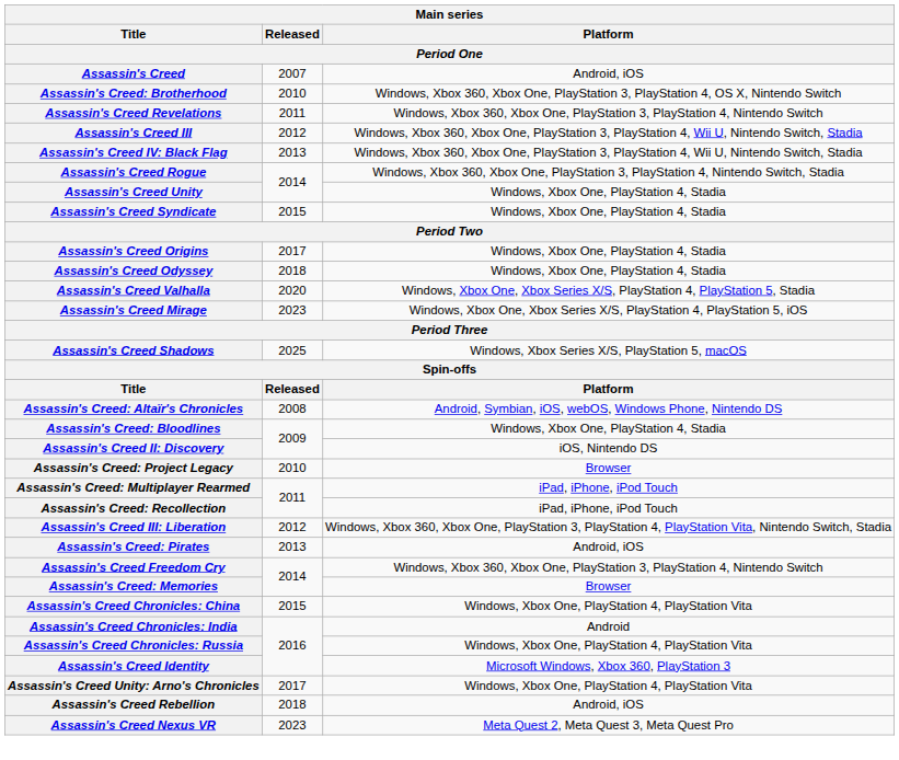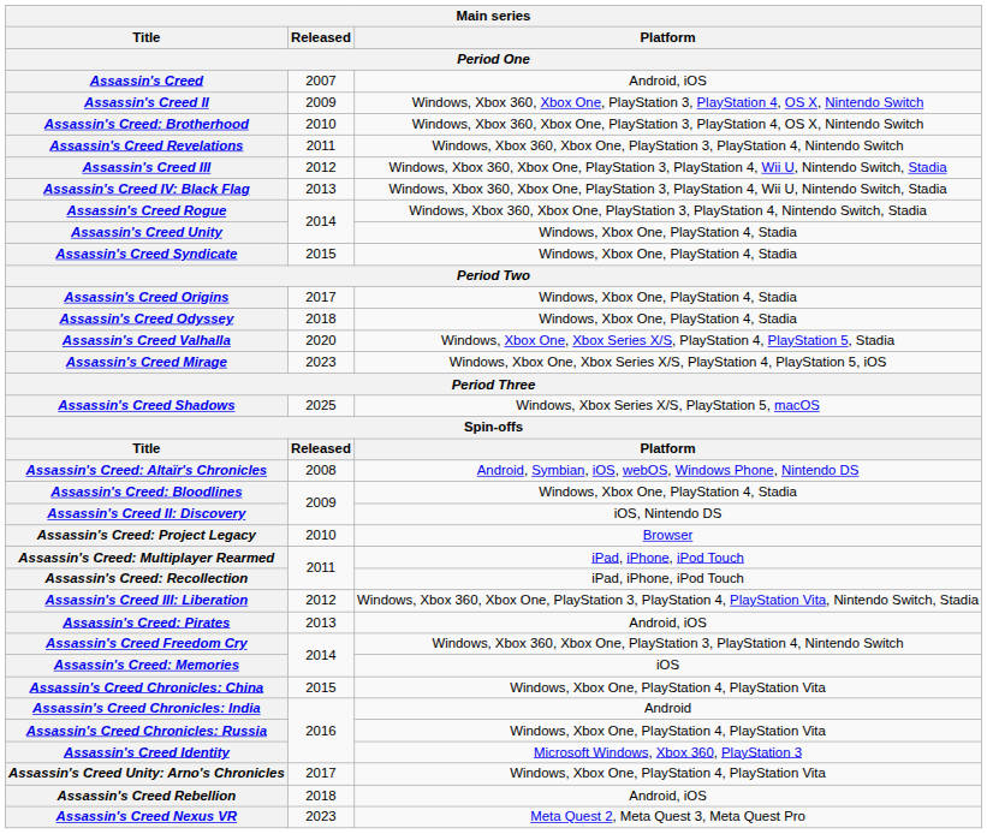 <table class="wikitable plainrowheaders" style="text-align: center">
 <tr>
 <th colspan="3">Main series</th>
 </tr>
 <tr>
 <th>Title</th>
 <th>Released</th>
 <th>Platform</th>
 </tr>
 <tr>
 <th colspan="3"><em>Period One</em></th>
 </tr>
 <tr>
 <th scope="row"><em><a href='#'>Assassin's Creed</a></em></th>
 <td>2007</td>
 <td>Android, iOS</td>
+</tr>
+<tr>
+<th scope="row"><em><a href='#'>Assassin's Creed II</a></em></th>
+<td>2009</td>
+<td>Windows, Xbox 360, <a href='#'>Xbox One</a>, PlayStation 3, <a href='#'>PlayStation 4</a>, <a href='#'>OS X</a>, <a href='#'>Nintendo Switch</a></td>
 </tr>
 <tr>
 <th scope="row"><em><a href='#'>Assassin's Creed: Brotherhood</a></em></th>
 <td>2010</td>
 <td>Windows, Xbox 360, Xbox One, PlayStation 3, PlayStation 4, OS X, Nintendo Switch</td>
 </tr>
 <tr>
 <th scope="row"><em><a href='#'>Assassin's Creed Revelations</a></em></th>
 <td>2011</td>
 <td>Windows, Xbox 360, Xbox One, PlayStation 3, PlayStation 4, Nintendo Switch</td>
 </tr>
 <tr>
 <th scope="row"><em><a href='#'>Assassin's Creed III</a></em></th>
 <td>2012</td>
 <td>Windows, Xbox 360, Xbox One, PlayStation 3, PlayStation 4, <a href='#'>Wii U</a>, Nintendo Switch, <a href='#'>Stadia</a></td>
 </tr>
 <tr>
 <th scope="row"><em><a href='#'>Assassin's Creed IV: Black Flag</a></em></th>
 <td>2013</td>
 <td>Windows, Xbox 360, Xbox One, PlayStation 3, PlayStation 4, Wii U, Nintendo Switch, Stadia</td>
 </tr>
 <tr>
 <th scope="row"><em><a href='#'>Assassin's Creed Rogue</a></em></th>
 <td rowspan="2">2014</td>
 <td>Windows, Xbox 360, Xbox One, PlayStation 3, PlayStation 4, Nintendo Switch, Stadia</td>
 </tr>
 <tr>
 <th scope="row"><em><a href='#'>Assassin's Creed Unity</a></em></th>
 <td>Windows, Xbox One, PlayStation 4, Stadia</td>
 </tr>
 <tr>
 <th scope="row"><em><a href='#'>Assassin's Creed Syndicate</a></em></th>
 <td>2015</td>
 <td>Windows, Xbox One, PlayStation 4, Stadia</td>
 </tr>
 <tr>
 <th colspan="3"><em>Period Two</em></th>
 </tr>
 <tr>
 <th scope="row"><em><a href='#'>Assassin's Creed Origins</a></em></th>
 <td>2017</td>
 <td>Windows, Xbox One, PlayStation 4, Stadia</td>
 </tr>
 <tr>
 <th scope="row"><em><a href='#'>Assassin's Creed Odyssey</a></em></th>
 <td>2018</td>
 <td>Windows, Xbox One, PlayStation 4, Stadia</td>
 </tr>
 <tr>
 <th scope="row"><em><a href='#'>Assassin's Creed Valhalla</a></em></th>
 <td>2020</td>
 <td>Windows, <a href='#'>Xbox One</a>, <a href='#'>Xbox Series X/S</a>, PlayStation 4, <a href='#'>PlayStation 5</a>, Stadia</td>
 </tr>
 <tr>
 <th scope="row"><em><a href='#'>Assassin's Creed Mirage</a></em></th>
 <td>2023</td>
 <td>Windows, Xbox One, Xbox Series X/S, PlayStation 4, PlayStation 5, iOS</td>
 </tr>
 <tr>
 <th colspan="3"><em>Period Three</em></th>
 </tr>
 <tr>
 <th scope="row"><em><a href='#'>Assassin's Creed Shadows</a></em></th>
 <td>2025</td>
 <td>Windows, Xbox Series X/S, PlayStation 5, <a href='#'>macOS</a></td>
 </tr>
 <tr>
 <th colspan="3">Spin-offs</th>
 </tr>
 <tr>
 <th>Title</th>
 <th>Released</th>
 <th>Platform</th>
 </tr>
 <tr>
 <th scope="row"><em><a href='#'>Assassin's Creed: Altaïr's Chronicles</a></em></th>
 <td>2008</td>
 <td><a href='#'>Android</a>, <a href='#'>Symbian</a>, <a href='#'>iOS</a>, <a href='#'>webOS</a>, <a href='#'>Windows Phone</a>, <a href='#'>Nintendo DS</a></td>
 </tr>
 <tr>
 <th scope="row"><em><a href='#'>Assassin's Creed: Bloodlines</a></em></th>
 <td rowspan="2">2009</td>
 <td>Windows, Xbox One, PlayStation 4, Stadia</td>
 </tr>
 <tr>
 <th scope="row"><em><a href='#'>Assassin's Creed II: Discovery</a></em></th>
 <td>iOS, Nintendo DS</td>
 </tr>
 <tr>
 <th scope="row"><em>Assassin's Creed: Project Legacy</em></th>
 <td>2010</td>
 <td><a href='#'>Browser</a></td>
 </tr>
 <tr>
 <th scope="row"><em>Assassin's Creed: Multiplayer Rearmed</em></th>
 <td rowspan="2">2011</td>
 <td><a href='#'>iPad</a>, <a href='#'>iPhone</a>, <a href='#'>iPod Touch</a></td>
 </tr>
 <tr>
 <th scope="row"><em>Assassin's Creed: Recollection</em></th>
 <td>iPad, iPhone, iPod Touch</td>
 </tr>
 <tr>
 <th scope="row"><em><a href='#'>Assassin's Creed III: Liberation</a></em></th>
 <td>2012</td>
 <td>Windows, Xbox 360, Xbox One, PlayStation 3, PlayStation 4, <a href='#'>PlayStation Vita</a>, Nintendo Switch, Stadia</td>
 </tr>
 <tr>
 <th scope="row"><em><a href='#'>Assassin's Creed: Pirates</a></em></th>
 <td>2013</td>
 <td>Android, iOS</td>
 </tr>
 <tr>
 <th scope="row"><em><a href='#'>Assassin's Creed Freedom Cry</a></em></th>
 <td rowspan="2">2014</td>
 <td>Windows, Xbox 360, Xbox One, PlayStation 3, PlayStation 4, Nintendo Switch</td>
 </tr>
 <tr>
 <th scope="row"><em><a href='#'>Assassin's Creed: Memories</a></em></th>
-<td><a href='#'>Browser</a></td>
+<td>iOS</td>
 </tr>
 <tr>
 <th scope="row"><em><a href='#'>Assassin's Creed Chronicles: China</a></em></th>
 <td>2015</td>
 <td>Windows, Xbox One, PlayStation 4, PlayStation Vita</td>
 </tr>
 <tr>
 <th scope="row"><em><a href='#'>Assassin's Creed Chronicles: India</a></em></th>
 <td rowspan="3">2016</td>
 <td>Android</td>
 </tr>
 <tr>
 <th scope="row"><em><a href='#'>Assassin's Creed Chronicles: Russia</a></em></th>
 <td>Windows, Xbox One, PlayStation 4, PlayStation Vita</td>
 </tr>
 <tr>
 <th scope="row"><em><a href='#'>Assassin's Creed Identity</a></em></th>
 <td><a href='#'>Microsoft Windows</a>, <a href='#'>Xbox 360</a>, <a href='#'>PlayStation 3</a></td>
 </tr>
 <tr>
 <th scope="row"><em>Assassin's Creed Unity: Arno's Chronicles</em></th>
 <td>2017</td>
 <td>Windows, Xbox One, PlayStation 4, PlayStation Vita</td>
 </tr>
 <tr>
 <th scope="row"><em>Assassin's Creed Rebellion</em></th>
 <td>2018</td>
 <td>Android, iOS</td>
 </tr>
 <tr>
 <th scope="row"><em><a href='#'>Assassin's Creed Nexus VR</a></em></th>
 <td>2023</td>
 <td><a href='#'>Meta Quest 2</a>, Meta Quest 3, Meta Quest Pro</td>
 </tr>
 </table>
